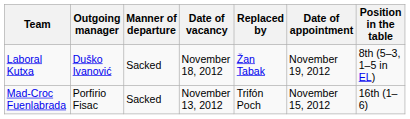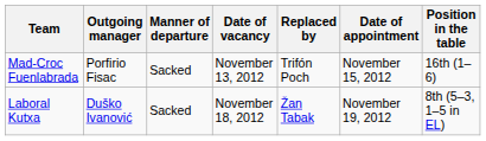 <table class="wikitable sortable">
 <tr>
 <th>Team</th>
 <th>Outgoing manager</th>
 <th>Manner of departure</th>
 <th>Date of vacancy</th>
 <th>Replaced by</th>
 <th>Date of appointment</th>
 <th>Position in the table</th>
 </tr>
 <tr>
+<td><a href='#'>Mad-Croc Fuenlabrada</a></td>
+<td> Porfirio Fisac</td>
+<td>Sacked</td>
+<td>November 13, 2012</td>
+<td> Trifón Poch</td>
+<td>November 15, 2012</td>
+<td>16th (1–6)</td>
+</tr>
+<tr>
 <td><a href='#'>Laboral Kutxa</a></td>
 <td> <a href='#'>Duško Ivanović</a></td>
 <td>Sacked</td>
 <td>November 18, 2012</td>
 <td> <a href='#'>Žan Tabak</a></td>
 <td>November 19, 2012</td>
 <td>8th (5–3, 1–5 in <a href='#'>EL</a>)</td>
 </tr>
-<tr>
-<td><a href='#'>Mad-Croc Fuenlabrada</a></td>
-<td> Porfirio Fisac</td>
-<td>Sacked</td>
-<td>November 13, 2012</td>
-<td> Trifón Poch</td>
-<td>November 15, 2012</td>
-<td>16th (1–6)</td>
-</tr>
 </table>
